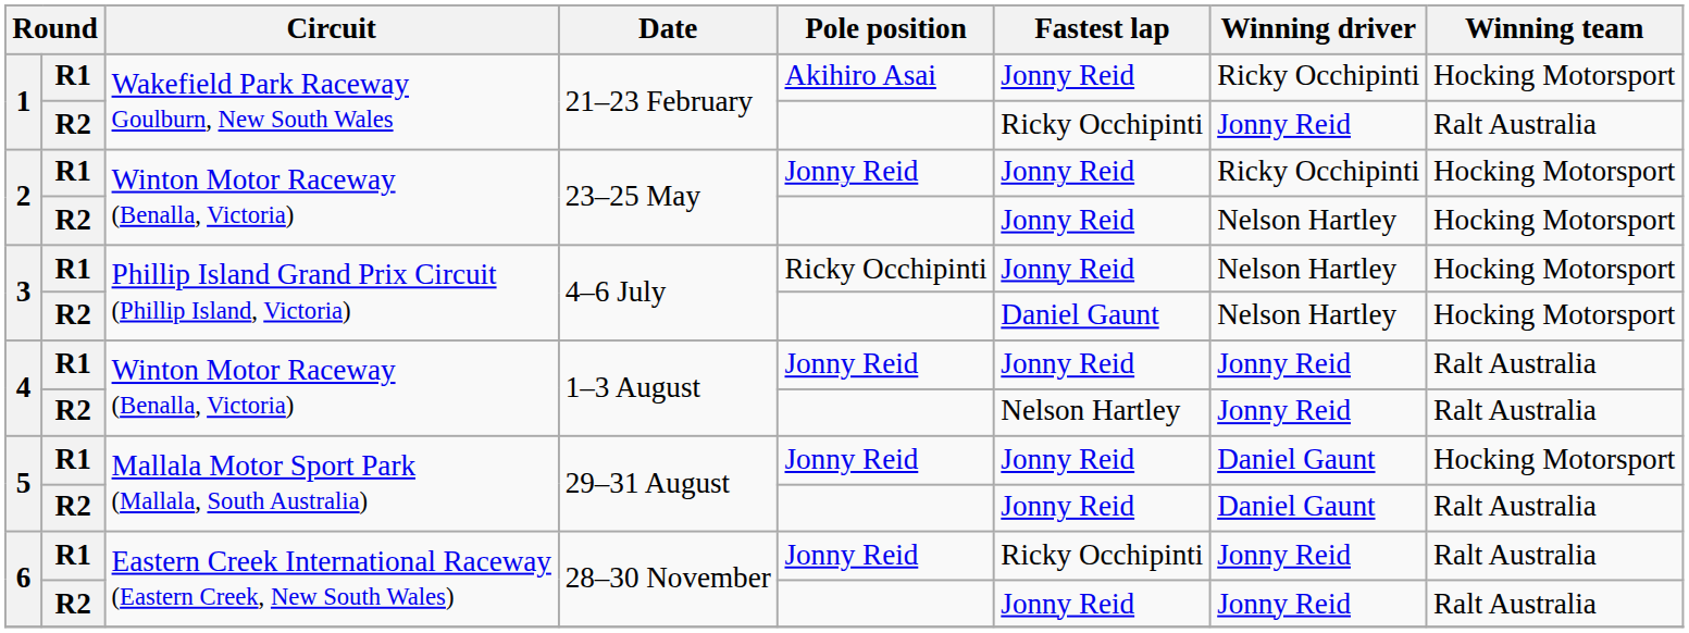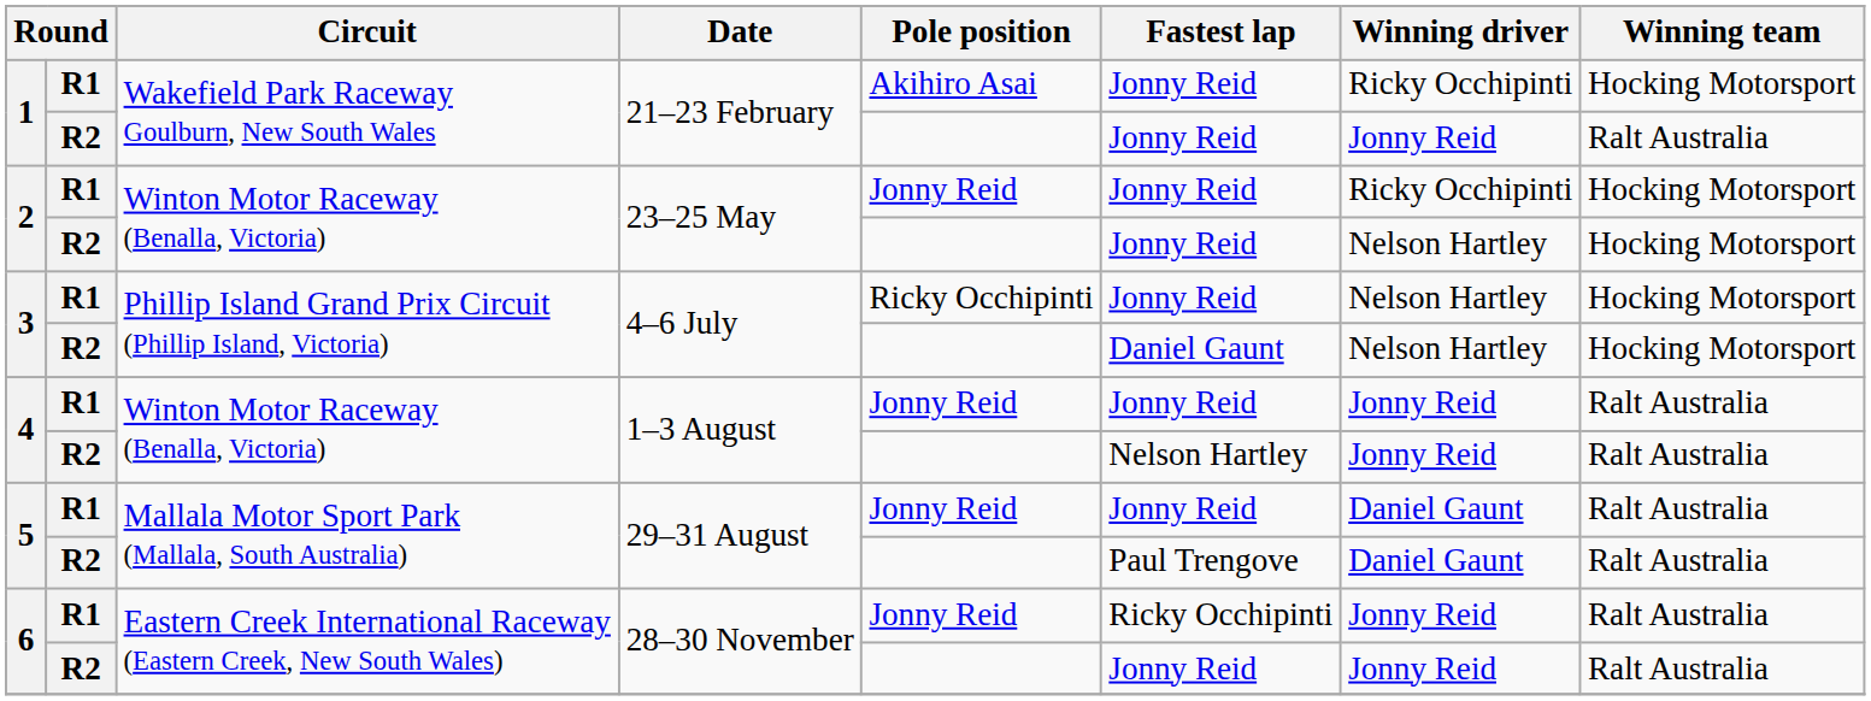 <table class="wikitable" style="font-size: 87%;">
 <tr>
 <th colspan="2">Round</th>
 <th>Circuit</th>
 <th>Date</th>
 <th>Pole position</th>
 <th>Fastest lap</th>
 <th>Winning driver</th>
 <th>Winning team</th>
 </tr>
 <tr>
 <th rowspan="2">1</th>
 <th>R1</th>
 <td rowspan="2"><a href='#'>Wakefield Park Raceway</a><br><small><a href='#'>Goulburn</a>, <a href='#'>New South Wales</a></small></td>
 <td rowspan="2">21–23 February</td>
 <td> <a href='#'>Akihiro Asai</a></td>
 <td> <a href='#'>Jonny Reid</a></td>
 <td> Ricky Occhipinti</td>
 <td>Hocking Motorsport</td>
 </tr>
 <tr>
 <th>R2</th>
 <td></td>
-<td> Ricky Occhipinti</td>
+<td> <a href='#'>Jonny Reid</a></td>
 <td> <a href='#'>Jonny Reid</a></td>
 <td>Ralt Australia</td>
 </tr>
 <tr>
 <th rowspan="2">2</th>
 <th>R1</th>
 <td rowspan="2"><a href='#'>Winton Motor Raceway</a><br><small>(<a href='#'>Benalla</a>, <a href='#'>Victoria</a>)</small></td>
 <td rowspan="2">23–25 May</td>
 <td> <a href='#'>Jonny Reid</a></td>
 <td> <a href='#'>Jonny Reid</a></td>
 <td> Ricky Occhipinti</td>
 <td>Hocking Motorsport</td>
 </tr>
 <tr>
 <th>R2</th>
 <td></td>
 <td> <a href='#'>Jonny Reid</a></td>
 <td> Nelson Hartley</td>
 <td>Hocking Motorsport</td>
 </tr>
 <tr>
 <th rowspan="2">3</th>
 <th>R1</th>
 <td rowspan="2"><a href='#'>Phillip Island Grand Prix Circuit</a><br><small>(<a href='#'>Phillip Island</a>, <a href='#'>Victoria</a>)</small></td>
 <td rowspan="2">4–6 July</td>
 <td> Ricky Occhipinti</td>
 <td> <a href='#'>Jonny Reid</a></td>
 <td> Nelson Hartley</td>
 <td>Hocking Motorsport</td>
 </tr>
 <tr>
 <th>R2</th>
 <td></td>
 <td> <a href='#'>Daniel Gaunt</a></td>
 <td> Nelson Hartley</td>
 <td>Hocking Motorsport</td>
 </tr>
 <tr>
 <th rowspan="2">4</th>
 <th>R1</th>
 <td rowspan="2"><a href='#'>Winton Motor Raceway</a><br><small>(<a href='#'>Benalla</a>, <a href='#'>Victoria</a>)</small></td>
 <td rowspan="2">1–3 August</td>
 <td> <a href='#'>Jonny Reid</a></td>
 <td> <a href='#'>Jonny Reid</a></td>
 <td> <a href='#'>Jonny Reid</a></td>
 <td>Ralt Australia</td>
 </tr>
 <tr>
 <th>R2</th>
 <td></td>
 <td> Nelson Hartley</td>
 <td> <a href='#'>Jonny Reid</a></td>
 <td>Ralt Australia</td>
 </tr>
 <tr>
 <th rowspan="2">5</th>
 <th>R1</th>
 <td rowspan="2"><a href='#'>Mallala Motor Sport Park</a><br><small>(<a href='#'>Mallala</a>, <a href='#'>South Australia</a>)</small></td>
 <td rowspan="2">29–31 August</td>
 <td> <a href='#'>Jonny Reid</a></td>
 <td> <a href='#'>Jonny Reid</a></td>
 <td> <a href='#'>Daniel Gaunt</a></td>
-<td>Hocking Motorsport</td>
+<td>Ralt Australia</td>
 </tr>
 <tr>
 <th>R2</th>
 <td></td>
-<td> <a href='#'>Jonny Reid</a></td>
+<td> Paul Trengove</td>
 <td> <a href='#'>Daniel Gaunt</a></td>
 <td>Ralt Australia</td>
 </tr>
 <tr>
 <th rowspan="2">6</th>
 <th>R1</th>
 <td rowspan="2"><a href='#'>Eastern Creek International Raceway</a><br><small>(<a href='#'>Eastern Creek</a>, <a href='#'>New South Wales</a>)</small></td>
 <td rowspan="2">28–30 November</td>
 <td> <a href='#'>Jonny Reid</a></td>
 <td> Ricky Occhipinti</td>
 <td> <a href='#'>Jonny Reid</a></td>
 <td>Ralt Australia</td>
 </tr>
 <tr>
 <th>R2</th>
 <td></td>
 <td> <a href='#'>Jonny Reid</a></td>
 <td> <a href='#'>Jonny Reid</a></td>
 <td>Ralt Australia</td>
 </tr>
 <tr>
 </tr>
 </table>
